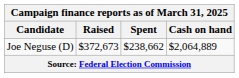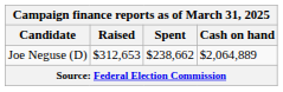 <table class="wikitable sortable">
 <tr>
 <th colspan=4>Campaign finance reports as of March 31, 2025</th>
 </tr>
 <tr style="text-align:center;">
 <th>Candidate</th>
 <th>Raised</th>
 <th>Spent</th>
 <th>Cash on hand</th>
 </tr>
 <tr>
 <td>Joe Neguse (D)</td>
-<td>$372,673</td>
+<td>$312,653</td>
 <td>$238,662</td>
 <td>$2,064,889</td>
 </tr>
 <tr>
 <th colspan="4"><small>Source: <a href='#'>Federal Election Commission</a></small></th>
 </tr>
 </table>
